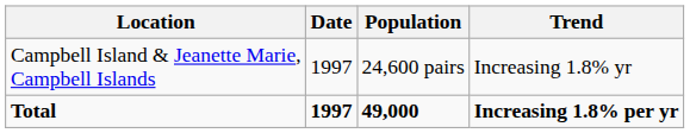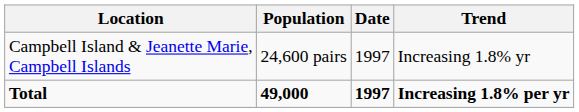 <table class="wikitable" style="float: right;">
 <tr>
 <th>Location</th>
+<th>Population</th>
 <th>Date</th>
-<th>Population</th>
 <th>Trend</th>
 </tr>
 <tr>
 <td>Campbell Island & <a href='#'>Jeanette Marie</a>,<br> <a href='#'>Campbell Islands</a></td>
+<td>24,600 pairs</td>
 <td>1997</td>
-<td>24,600 pairs</td>
 <td>Increasing 1.8% yr</td>
 </tr>
 <tr>
 <td><strong>Total</strong></td>
+<td><strong>49,000</strong></td>
 <td><strong>1997</strong></td>
-<td><strong>49,000</strong></td>
 <td><strong>Increasing 1.8% per yr</strong></td>
 </tr>
 </table>
